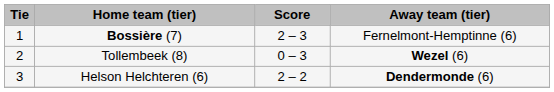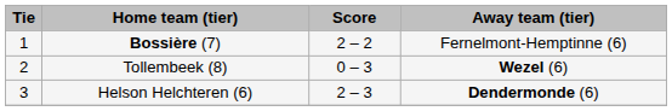 <table class="wikitable" style="width: 600px; background:WhiteSmoke; text-align:center; font-size:90%">
 <tr>
 <td scope="col" style="width:  5.00%; background:silver;"><strong>Tie</strong></td>
 <td scope="col" style="width: 36.25%; background:silver;"><strong>Home team (tier)</strong></td>
 <td scope="col" style="width: 12.50%; background:silver;"><strong>Score</strong></td>
 <td scope="col" style="width: 36.25%; background:silver;"><strong>Away team (tier)</strong></td>
 </tr>
 <tr>
 <td>1</td>
 <td><strong>Bossière</strong> (7)</td>
-<td>2 – 3</td>
+<td>2 – 2 </td>
 <td>Fernelmont-Hemptinne (6)</td>
 </tr>
 <tr>
 <td>2</td>
 <td>Tollembeek (8)</td>
 <td>0 – 3</td>
 <td><strong>Wezel</strong> (6)</td>
 </tr>
 <tr>
 <td>3</td>
 <td>Helson Helchteren (6)</td>
-<td>2 – 2 </td>
+<td>2 – 3</td>
 <td><strong>Dendermonde</strong> (6)</td>
 </tr>
 <tr>
 </tr>
 </table>
